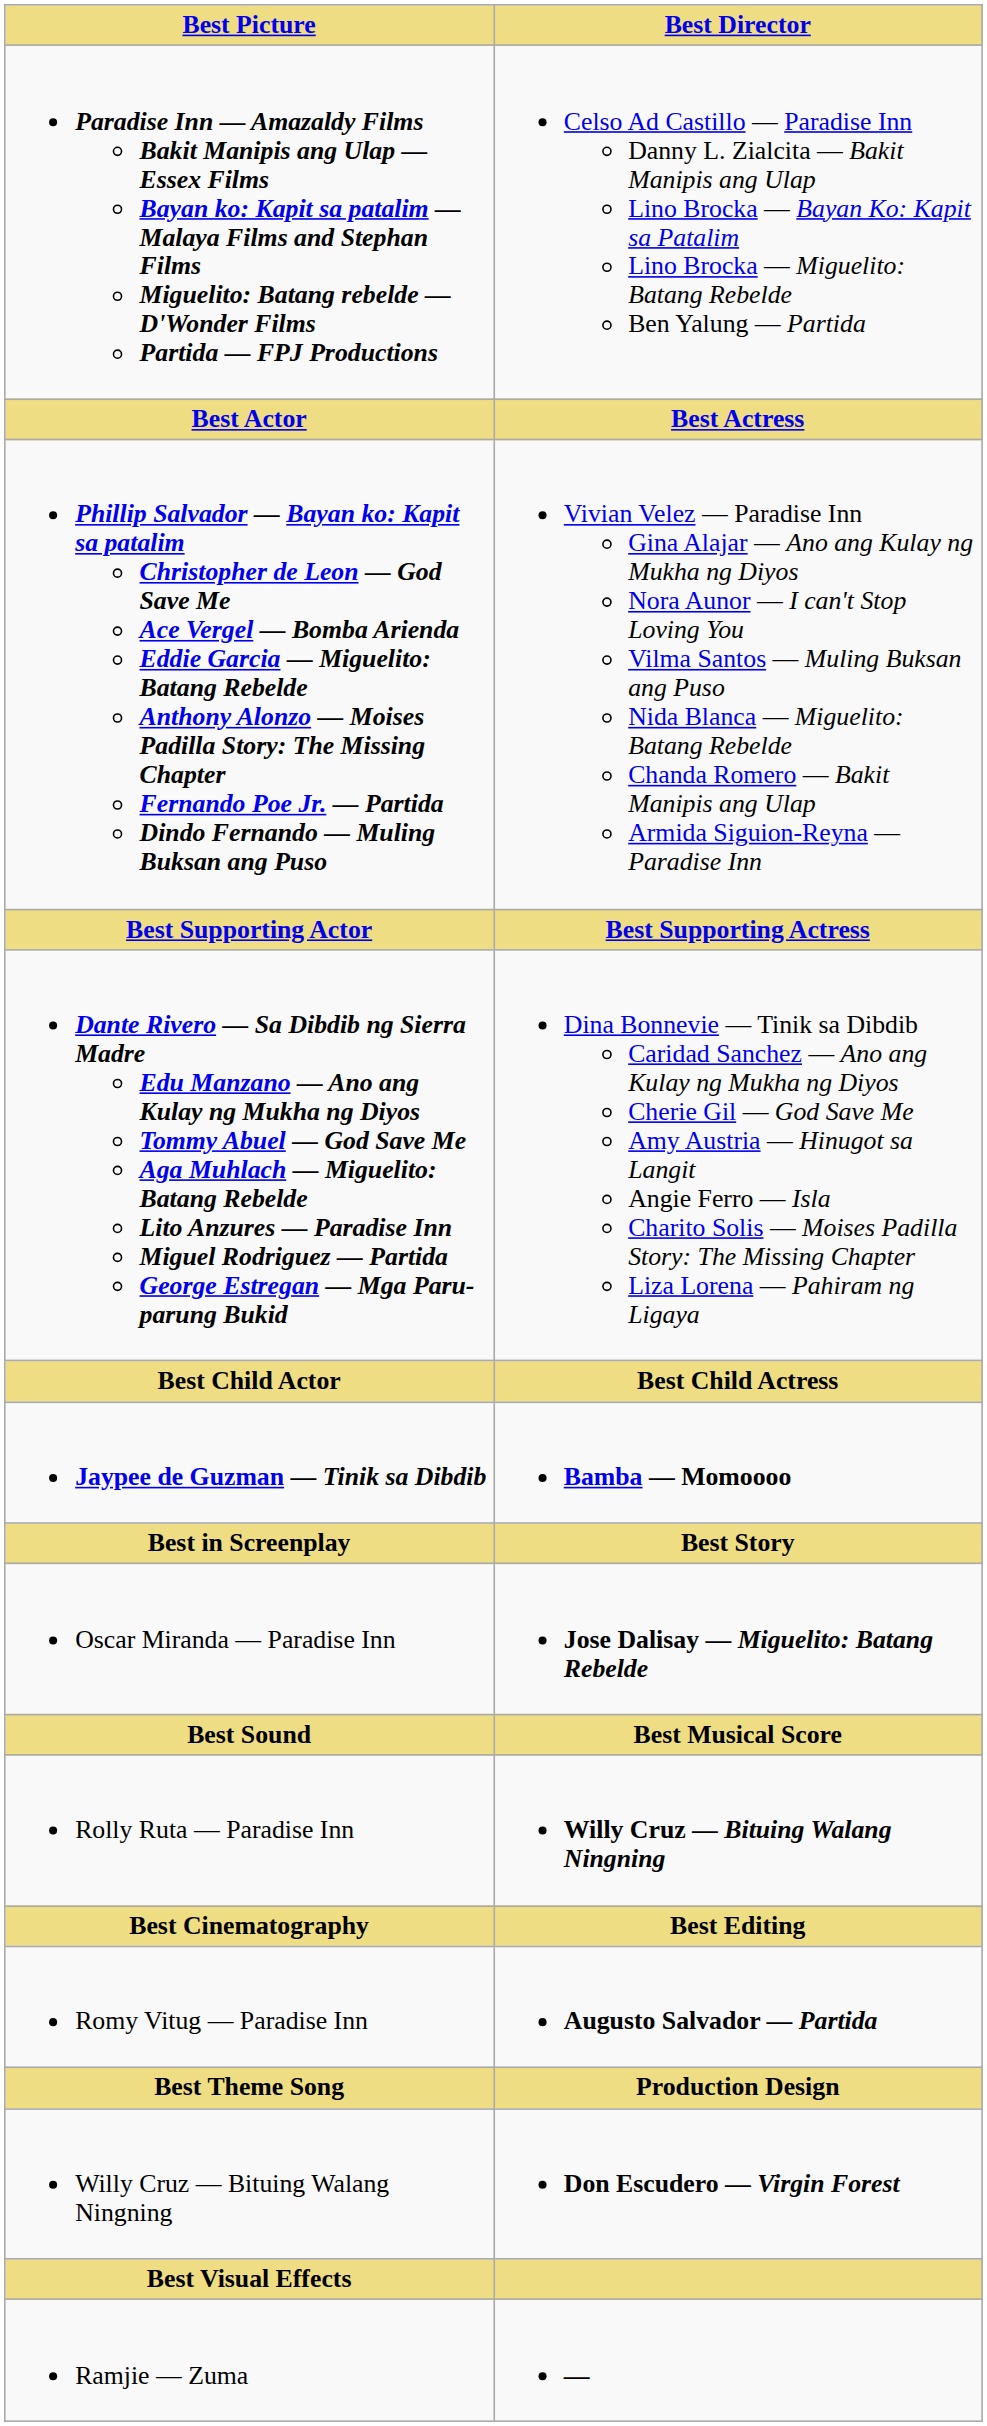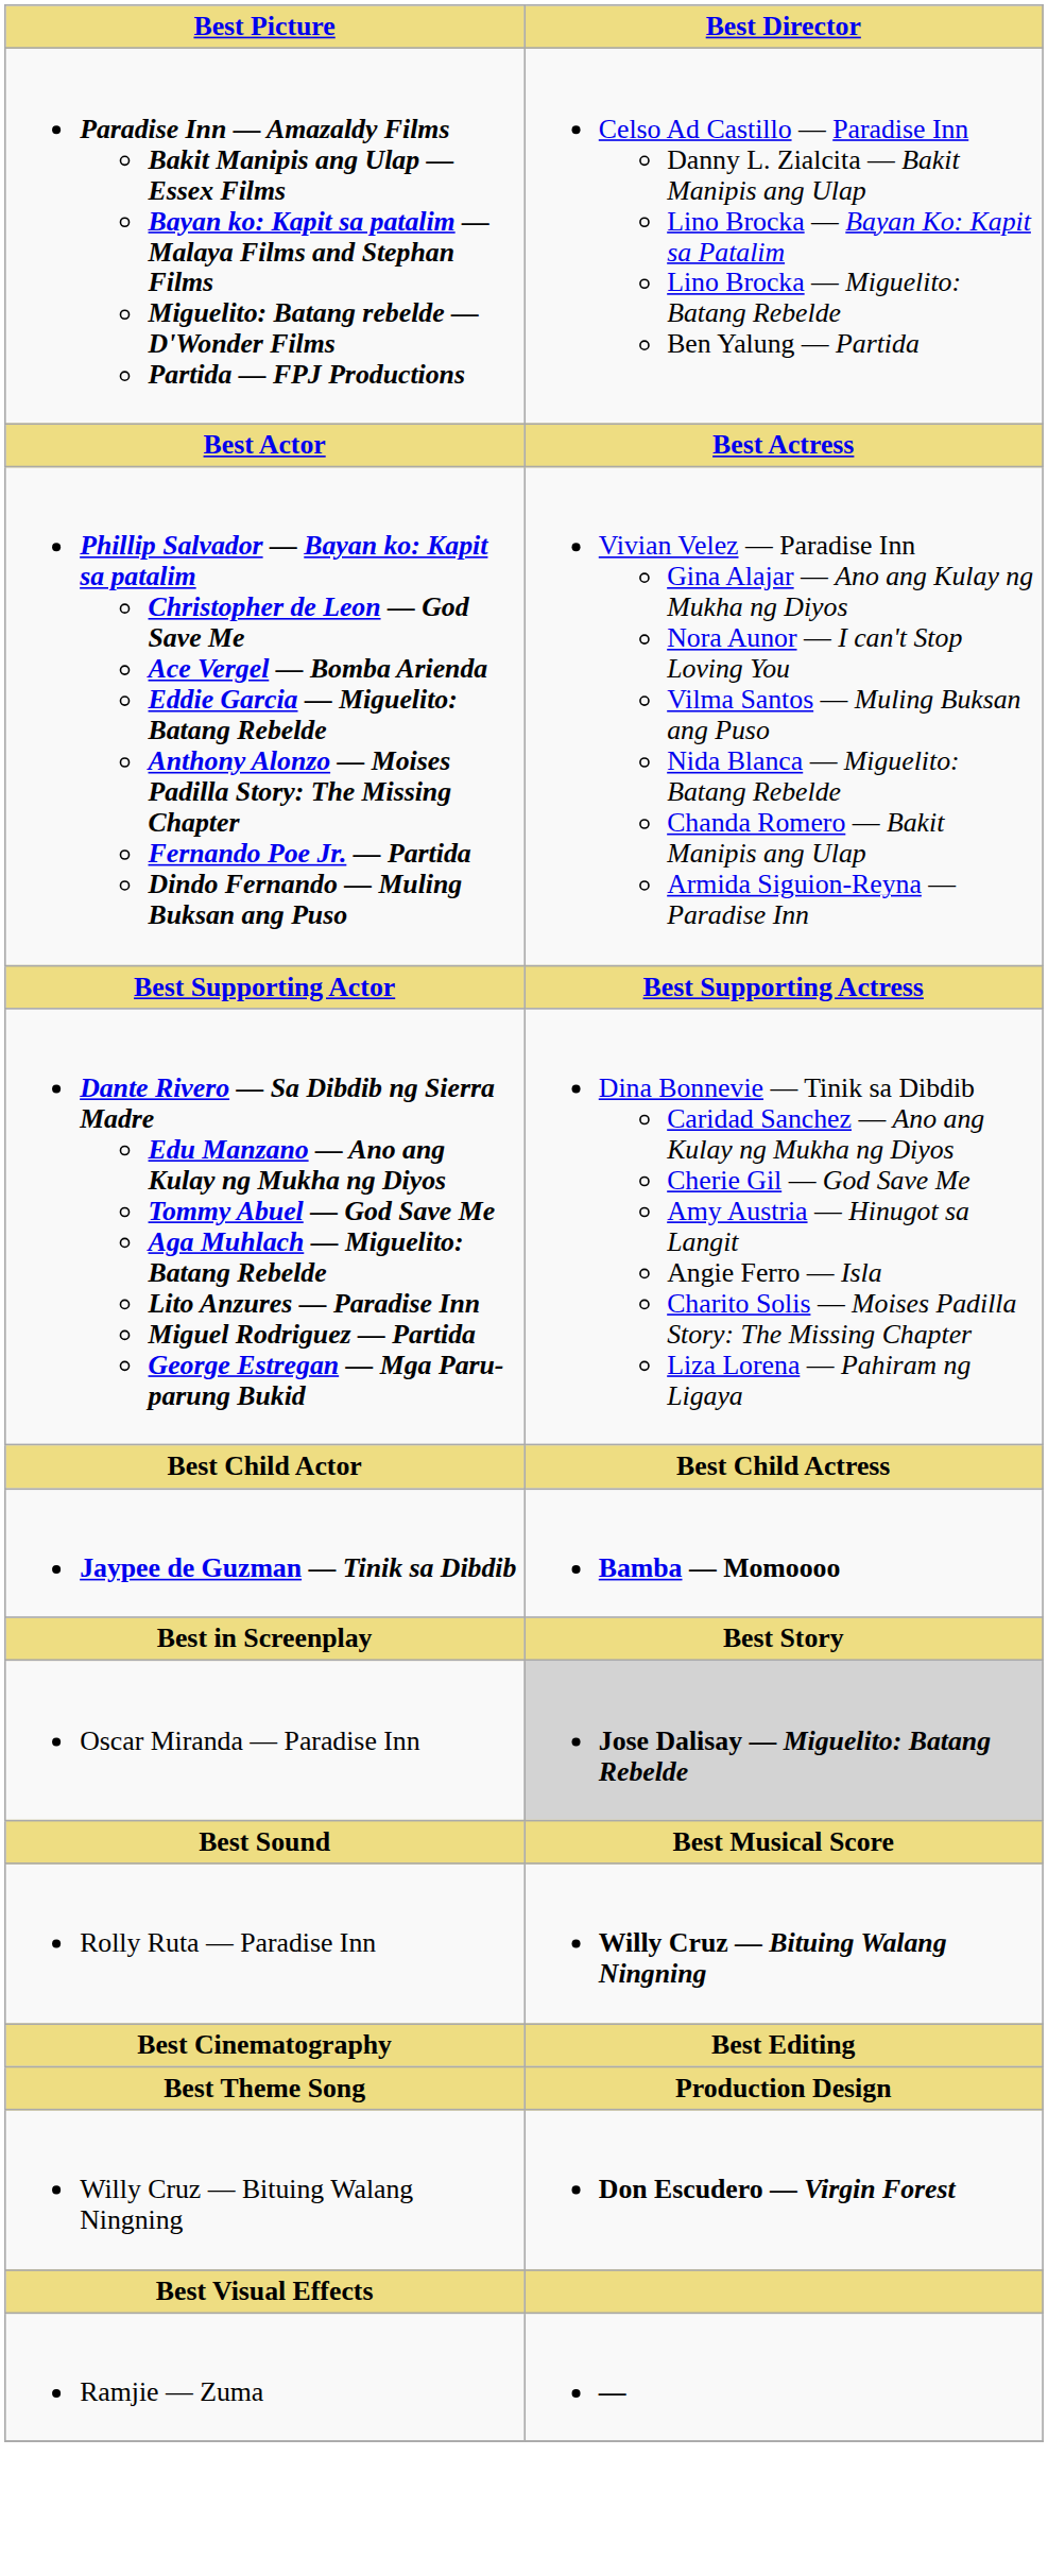 <table class=wikitable>
 <tr>
 <th style="background:#EEDD82; width:50%"><a href='#'>Best Picture</a></th>
 <th style="background:#EEDD82; width:50%"><a href='#'>Best Director</a></th>
 </tr>
 <tr>
 <td valign="top"><br><ul><li><strong><em>Paradise Inn<em> — Amazaldy Films<strong><ul><li>Bakit Manipis ang Ulap — </em>Essex Films<em></li><li><a href='#'>Bayan ko: Kapit sa patalim</a> — </em>Malaya Films and Stephan Films<em></li><li>Miguelito: Batang rebelde — </em>D'Wonder Films<em></li><li>Partida — </em>FPJ Productions<em></li></ul></li></ul></td>
 <td valign="top"><br><ul><li></strong><a href='#'>Celso Ad Castillo</a> — </em><a href='#'>Paradise Inn</a></em></strong><ul><li>Danny L. Zialcita — <em>Bakit Manipis ang Ulap</em></li><li><a href='#'>Lino Brocka</a> — <em><a href='#'>Bayan Ko: Kapit sa Patalim</a></em></li><li><a href='#'>Lino Brocka</a> — <em> Miguelito: Batang Rebelde</em></li><li>Ben Yalung — <em>Partida</em></li></ul></li></ul></td>
 </tr>
 <tr>
 <th style="background:#EEDD82; width:50%"><a href='#'>Best Actor</a></th>
 <th style="background:#EEDD82; width:50%"><a href='#'>Best Actress</a></th>
 </tr>
 <tr>
 <td valign="top"><br><ul><li><strong><em><a href='#'>Phillip Salvador</a> — <em><a href='#'>Bayan ko: Kapit sa patalim</a><strong><ul><li><a href='#'>Christopher de Leon</a> — </em>God Save Me<em></li><li><a href='#'>Ace Vergel</a> — </em>Bomba Arienda<em></li><li><a href='#'>Eddie Garcia</a> — </em>Miguelito: Batang Rebelde<em></li><li><a href='#'>Anthony Alonzo</a> — </em>Moises Padilla Story: The Missing Chapter<em></li><li><a href='#'>Fernando Poe Jr.</a> — </em>Partida<em></li><li>Dindo Fernando — </em>Muling Buksan ang Puso<em></li></ul></li></ul></td>
 <td valign="top"><br><ul><li></em></strong><a href='#'>Vivian Velez</a> — </em>Paradise Inn</strong><ul><li><a href='#'>Gina Alajar</a> — <em>Ano ang Kulay ng Mukha ng Diyos</em></li><li><a href='#'>Nora Aunor</a> — <em>I can't Stop Loving You</em></li><li><a href='#'>Vilma Santos</a> — <em>Muling Buksan ang Puso</em></li><li><a href='#'>Nida Blanca</a> — <em>Miguelito: Batang Rebelde</em></li><li><a href='#'>Chanda Romero</a> — <em>Bakit Manipis ang Ulap</em></li><li><a href='#'>Armida Siguion-Reyna</a> — <em>Paradise Inn</em></li></ul></li></ul></td>
 </tr>
 <tr>
 <th style="background:#EEDD82; width:50%"><a href='#'>Best Supporting Actor</a></th>
 <th style="background:#EEDD82; width:50%"><a href='#'>Best Supporting Actress</a></th>
 </tr>
 <tr>
 <td valign="top"><br><ul><li><strong><em><a href='#'>Dante Rivero</a> — <em>Sa Dibdib ng Sierra Madre<strong><ul><li><a href='#'>Edu Manzano</a> — </em>Ano ang Kulay ng Mukha ng Diyos<em></li><li><a href='#'>Tommy Abuel</a> — </em>God Save Me<em></li><li><a href='#'>Aga Muhlach</a> — </em>Miguelito: Batang Rebelde<em></li><li>Lito Anzures — </em>Paradise Inn<em></li><li>Miguel Rodriguez — </em>Partida<em></li><li><a href='#'>George Estregan</a> — </em>Mga Paru-parung Bukid<em></li></ul></li></ul></td>
 <td valign="top"><br><ul><li></em></strong><a href='#'>Dina Bonnevie</a> — </em>Tinik sa Dibdib</strong><ul><li><a href='#'>Caridad Sanchez</a> — <em>Ano ang Kulay ng Mukha ng Diyos</em></li><li><a href='#'>Cherie Gil</a> — <em>God Save Me</em></li><li><a href='#'>Amy Austria</a> — <em>Hinugot sa Langit</em></li><li>Angie Ferro — <em>Isla</em></li><li><a href='#'>Charito Solis</a> — <em>Moises Padilla Story: The Missing Chapter</em></li><li><a href='#'>Liza Lorena</a> — <em>Pahiram ng Ligaya</em></li></ul></li></ul></td>
 </tr>
 <tr>
 <th style="background:#EEDD82; width:50%">Best Child Actor</th>
 <th style="background:#EEDD82; width:50%">Best Child Actress</th>
 </tr>
 <tr>
 <td valign="top"><br><ul><li><strong><a href='#'>Jaypee de Guzman</a> — <em>Tinik sa Dibdib<strong><em></li></ul></td>
 <td valign="top"><strong><br><ul><li><a href='#'>Bamba</a> — </em>Momoooo<em></li></ul></strong></td>
 </tr>
 <tr>
 <th style="background:#EEDD82; width:50%">Best in Screenplay</th>
 <th style="background:#EEDD82; width:50%">Best Story</th>
 </tr>
 <tr>
 <td valign="top"><br><ul><li></strong> Oscar Miranda — </em>Paradise Inn </em></strong></li></ul></td>
-<td valign="top"><br><ul><li><strong> Jose Dalisay — <em>Miguelito: Batang Rebelde<strong><em></li></ul></td>
+<td valign="top" style="background: lightgrey;"><br><ul><li><strong> Jose Dalisay — <em>Miguelito: Batang Rebelde<strong><em></li></ul></td>
 </tr>
 <tr>
 <th style="background:#EEDD82; width:50%">Best Sound</th>
 <th style="background:#EEDD82; width:50%">Best Musical Score</th>
 </tr>
 <tr>
 <td valign="top"><br><ul><li></strong> Rolly Ruta — </em>Paradise Inn</em></strong></li></ul></td>
 <td valign="top"><br><ul><li><strong> Willy Cruz — <em>Bituing Walang Ningning<strong><em></li></ul></td>
 </tr>
 <tr>
 <th style="background:#EEDD82; width:50%">Best Cinematography</th>
 <th style="background:#EEDD82; width:50%">Best Editing</th>
-</tr>
-<tr>
-<td valign="top"><br><ul><li></strong>  Romy Vitug  — </em>Paradise Inn </em></strong></li></ul></td>
-<td valign="top"><br><ul><li><strong> Augusto Salvador — <em> Partida<strong><em></li></ul></td>
 </tr>
 <tr>
 <th style="background:#EEDD82; width:50%">Best Theme Song</th>
 <th style="background:#EEDD82; width:50%">Production Design</th>
 </tr>
 <tr>
 <td valign="top"><br><ul><li></strong> Willy Cruz — </em>Bituing Walang Ningning</em></strong></li></ul></td>
 <td valign="top"><br><ul><li><strong> Don Escudero — <em>Virgin Forest<strong><em></li></ul></td>
 </tr>
 <tr>
 <th style="background:#EEDD82; width:50%">Best Visual Effects</th>
 <th style="background:#EEDD82; width:50%"></th>
 </tr>
 <tr>
 <td valign="top"><br><ul><li></strong> Ramjie — </em>Zuma</em></strong></li></ul></td>
 <td valign="top"><br><ul><li><strong>  — </strong></li></ul></td>
 </tr>
 <tr>
 </tr>
 </table>
